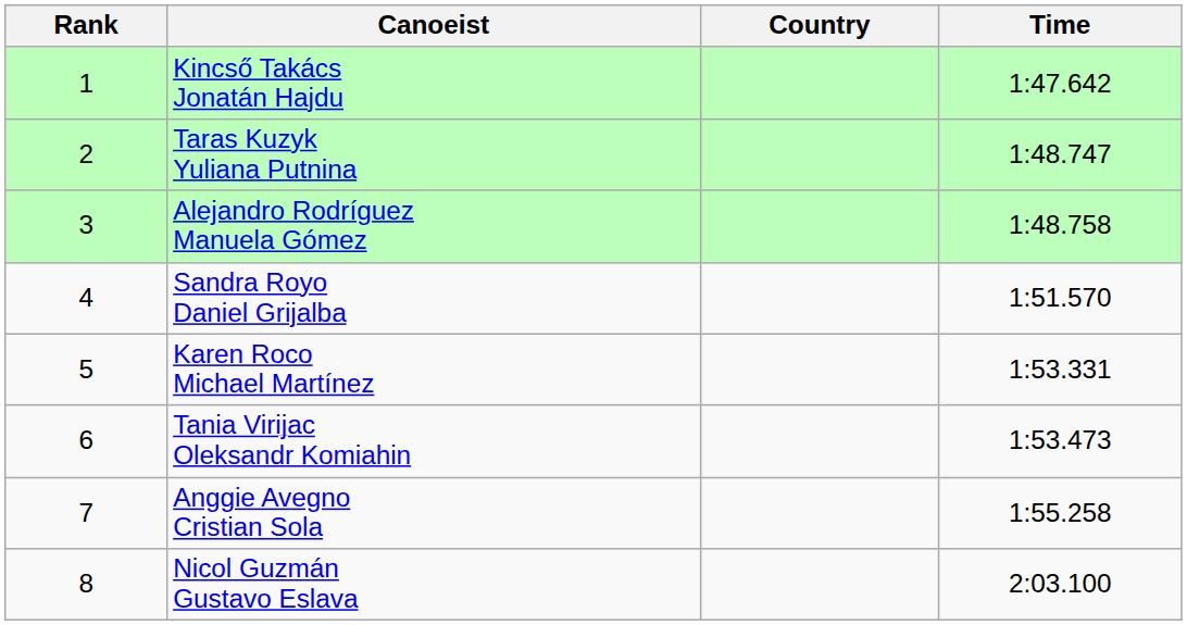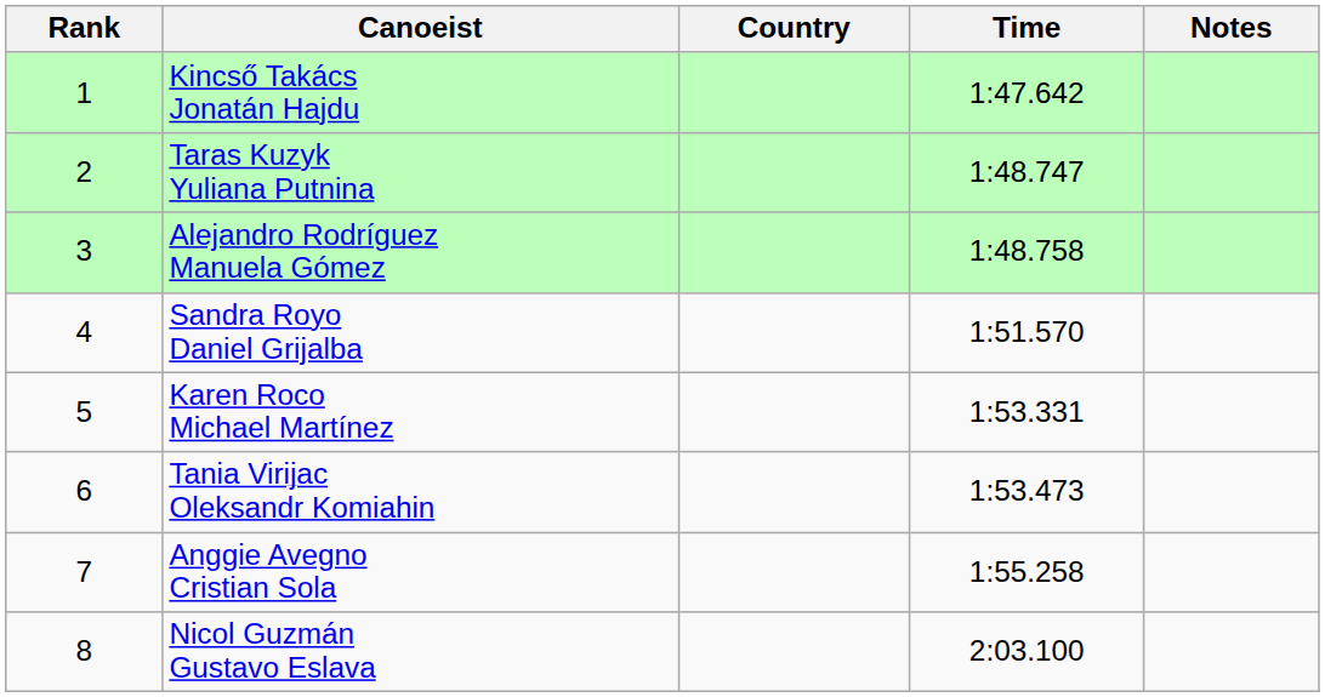 <table class="wikitable" style="text-align:center;width: 45%">
 <tr>
 <th>Rank</th>
 <th>Canoeist</th>
 <th>Country</th>
 <th>Time</th>
+<th>Notes</th>
 </tr>
 <tr bgcolor=bbffbb>
 <td>1</td>
 <td align="left"><a href='#'>Kincső Takács</a><br><a href='#'>Jonatán Hajdu</a></td>
 <td align="left"></td>
 <td>1:47.642</td>
+<td></td>
 </tr>
 <tr bgcolor=bbffbb>
 <td>2</td>
 <td align="left"><a href='#'>Taras Kuzyk</a><br><a href='#'>Yuliana Putnina</a></td>
 <td align="left"></td>
 <td>1:48.747</td>
+<td></td>
 </tr>
 <tr bgcolor=bbffbb>
 <td>3</td>
 <td align="left"><a href='#'>Alejandro Rodríguez</a><br><a href='#'>Manuela Gómez</a></td>
 <td align="left"></td>
 <td>1:48.758</td>
+<td></td>
 </tr>
 <tr>
 <td>4</td>
 <td align="left"><a href='#'>Sandra Royo</a><br><a href='#'>Daniel Grijalba</a></td>
 <td align="left"></td>
 <td>1:51.570</td>
+<td></td>
 </tr>
 <tr>
 <td>5</td>
 <td align="left"><a href='#'>Karen Roco</a><br><a href='#'>Michael Martínez</a></td>
 <td align="left"></td>
 <td>1:53.331</td>
+<td></td>
 </tr>
 <tr>
 <td>6</td>
 <td align="left"><a href='#'>Tania Virijac</a><br><a href='#'>Oleksandr Komiahin</a></td>
 <td align="left"></td>
 <td>1:53.473</td>
+<td></td>
 </tr>
 <tr>
 <td>7</td>
 <td align="left"><a href='#'>Anggie Avegno</a><br><a href='#'>Cristian Sola</a></td>
 <td align="left"></td>
 <td>1:55.258</td>
+<td></td>
 </tr>
 <tr>
 <td>8</td>
 <td align="left"><a href='#'>Nicol Guzmán</a><br><a href='#'>Gustavo Eslava</a></td>
 <td align="left"></td>
 <td>2:03.100</td>
+<td></td>
 </tr>
 </table>
